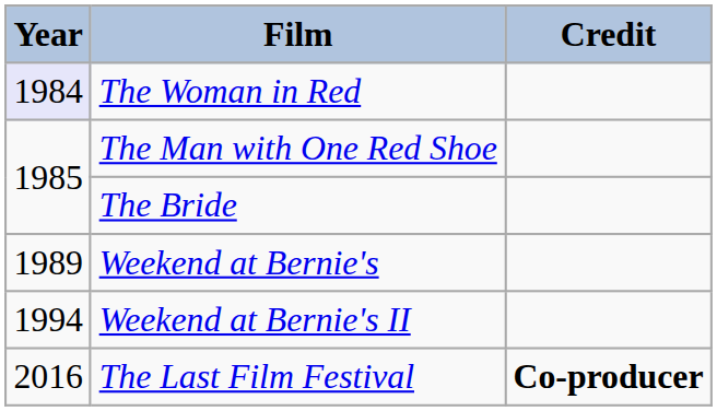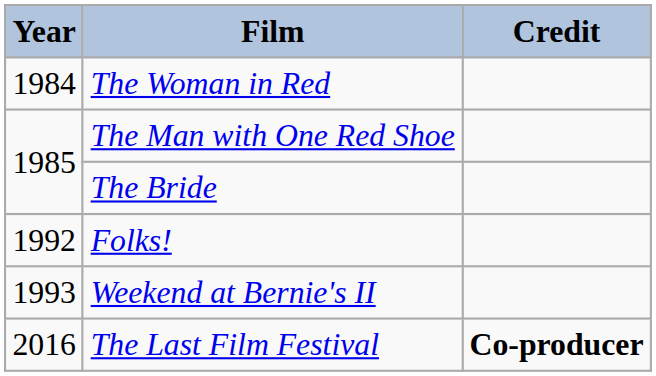 <table class="wikitable" style="font-size:95%;">
 <tr>
 <th style="background:#B0C4DE;">Year</th>
 <th style="background:#B0C4DE;">Film</th>
 <th style="background:#B0C4DE;">Credit</th>
 </tr>
 <tr>
-<td style="background: lavender;">1984</td>
+<td>1984</td>
 <td><em><a href='#'>The Woman in Red</a></em></td>
 <td></td>
 </tr>
 <tr>
 <td rowspan=2>1985</td>
 <td><em><a href='#'>The Man with One Red Shoe</a></em></td>
 <td></td>
 </tr>
 <tr>
 <td><em><a href='#'>The Bride</a></em></td>
 <td></td>
 </tr>
 <tr>
-<td>1989</td>
-<td><em><a href='#'>Weekend at Bernie's</a></em></td>
+<td>1992</td>
+<td><em><a href='#'>Folks!</a></em></td>
 <td></td>
 </tr>
 <tr>
-<td>1994</td>
+<td>1993</td>
 <td><em><a href='#'>Weekend at Bernie's II</a></em></td>
 <td></td>
 </tr>
 <tr>
 <td>2016</td>
 <td><em><a href='#'>The Last Film Festival</a></em></td>
 <td><strong>Co-producer</strong></td>
 </tr>
 </table>
